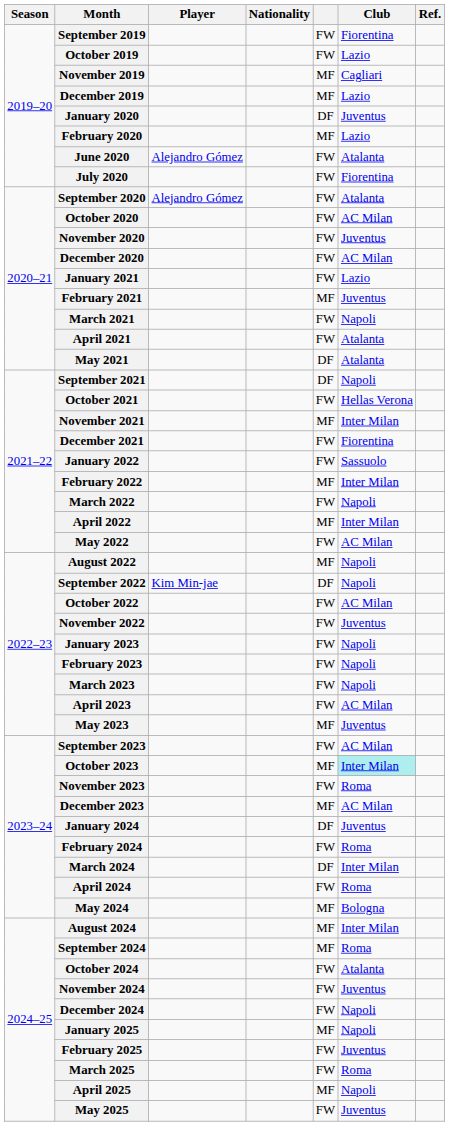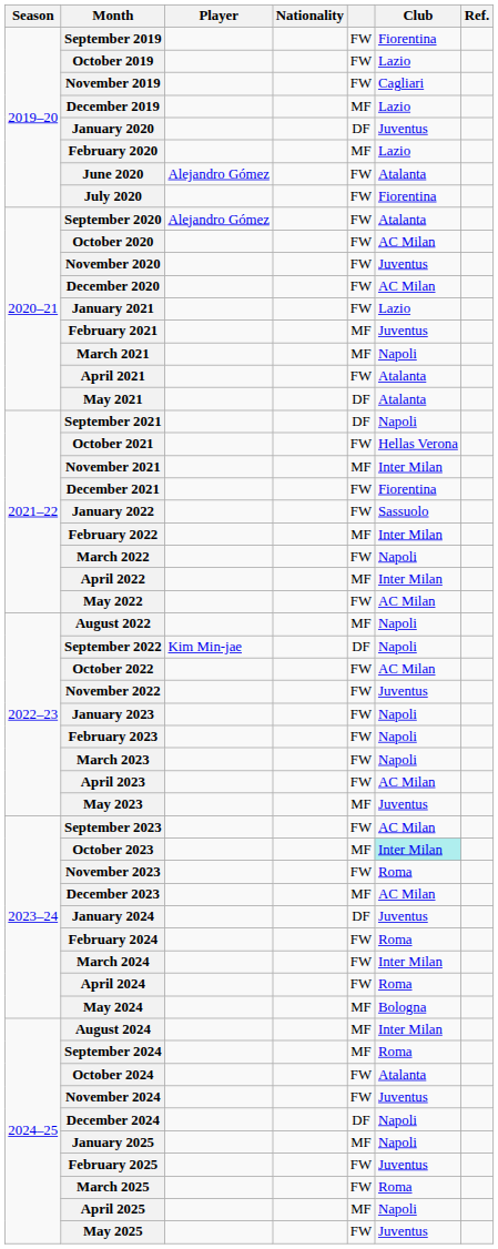 <table class="wikitable sortable plainrowheaders">
 <tr>
 <th scope="col">Season</th>
 <th scope="col">Month</th>
 <th>Player</th>
 <th scope="col">Nationality</th>
 <th scope="col"></th>
 <th scope="col">Club</th>
 <th>Ref.</th>
 </tr>
 <tr>
 <td rowspan="8"><a href='#'>2019–20</a></td>
 <th scope=row data-sort-value="2019.1">September 2019</th>
 <td></td>
 <td></td>
 <td align=center>FW</td>
 <td><a href='#'>Fiorentina</a></td>
 <td></td>
 </tr>
 <tr>
 <th scope=row data-sort-value="2019.2">October 2019</th>
 <td></td>
 <td></td>
 <td align=center>FW</td>
 <td><a href='#'>Lazio</a></td>
 <td></td>
 </tr>
 <tr>
 <th scope=row data-sort-value="2019.3">November 2019</th>
 <td></td>
 <td></td>
-<td align=center>MF</td>
+<td align=center>FW</td>
 <td><a href='#'>Cagliari</a></td>
 <td></td>
 </tr>
 <tr>
 <th scope=row data-sort-value="2019.4">December 2019</th>
 <td></td>
 <td></td>
 <td align=center>MF</td>
 <td><a href='#'>Lazio</a></td>
 <td></td>
 </tr>
 <tr>
 <th scope=row data-sort-value="2020.1">January 2020</th>
 <td></td>
 <td></td>
 <td align=center>DF</td>
 <td><a href='#'>Juventus</a></td>
 <td></td>
 </tr>
 <tr>
 <th scope=row data-sort-value="2020.2">February 2020</th>
 <td></td>
 <td></td>
 <td align=center>MF</td>
 <td><a href='#'>Lazio</a></td>
 <td></td>
 </tr>
 <tr>
 <th scope=row data-sort-value="2020.3">June 2020</th>
 <td><a href='#'>Alejandro Gómez</a></td>
 <td></td>
 <td align=center>FW</td>
 <td><a href='#'>Atalanta</a></td>
 <td></td>
 </tr>
 <tr>
 <th scope=row data-sort-value="2020.4">July 2020</th>
 <td></td>
 <td></td>
 <td align=center>FW</td>
 <td><a href='#'>Fiorentina</a></td>
 <td></td>
 </tr>
 <tr>
 <td rowspan="9"><a href='#'>2020–21</a></td>
 <th scope=row data-sort-value="2020.5">September 2020</th>
 <td><a href='#'>Alejandro Gómez</a></td>
 <td></td>
 <td align=center>FW</td>
 <td><a href='#'>Atalanta</a></td>
 <td></td>
 </tr>
 <tr>
 <th scope=row data-sort-value="2020.6">October 2020</th>
 <td></td>
 <td></td>
 <td align=center>FW</td>
 <td><a href='#'>AC Milan</a></td>
 <td></td>
 </tr>
 <tr>
 <th scope=row data-sort-value="2020.7">November 2020</th>
 <td></td>
 <td></td>
 <td align=center>FW</td>
 <td><a href='#'>Juventus</a></td>
 <td></td>
 </tr>
 <tr>
 <th scope=row data-sort-value="2020.8">December 2020</th>
 <td></td>
 <td></td>
 <td align=center>FW</td>
 <td><a href='#'>AC Milan</a></td>
 <td></td>
 </tr>
 <tr>
 <th scope=row data-sort-value="2021.1">January 2021</th>
 <td></td>
 <td></td>
 <td align=center>FW</td>
 <td><a href='#'>Lazio</a></td>
 <td></td>
 </tr>
 <tr>
 <th scope=row data-sort-value="2021.2">February 2021</th>
 <td></td>
 <td></td>
 <td align=center>MF</td>
 <td><a href='#'>Juventus</a></td>
 <td></td>
 </tr>
 <tr>
 <th scope=row data-sort-value="2021.3">March 2021</th>
 <td></td>
 <td></td>
-<td align=center>FW</td>
+<td align=center>MF</td>
 <td><a href='#'>Napoli</a></td>
 <td></td>
 </tr>
 <tr>
 <th scope=row data-sort-value="2021.4">April 2021</th>
 <td></td>
 <td></td>
 <td align=center>FW</td>
 <td><a href='#'>Atalanta</a></td>
 <td></td>
 </tr>
 <tr>
 <th scope=row data-sort-value="2021.5">May 2021</th>
 <td></td>
 <td></td>
 <td align=center>DF</td>
 <td><a href='#'>Atalanta</a></td>
 <td></td>
 </tr>
 <tr>
 <td rowspan="9"><a href='#'>2021–22</a></td>
 <th scope=row data-sort-value="2021.6">September 2021</th>
 <td></td>
 <td></td>
 <td align=center>DF</td>
 <td><a href='#'>Napoli</a></td>
 <td></td>
 </tr>
 <tr>
 <th scope=row data-sort-value="2021.7">October 2021</th>
 <td></td>
 <td></td>
 <td align=center>FW</td>
 <td><a href='#'>Hellas Verona</a></td>
 <td></td>
 </tr>
 <tr>
 <th scope=row data-sort-value="2021.8">November 2021</th>
 <td></td>
 <td></td>
 <td align=center>MF</td>
 <td><a href='#'>Inter Milan</a></td>
 <td></td>
 </tr>
 <tr>
 <th scope=row data-sort-value="2021.9">December 2021</th>
 <td></td>
 <td></td>
 <td align=center>FW</td>
 <td><a href='#'>Fiorentina</a></td>
 <td></td>
 </tr>
 <tr>
 <th scope=row data-sort-value="2022.1">January 2022</th>
 <td></td>
 <td></td>
 <td align=center>FW</td>
 <td><a href='#'>Sassuolo</a></td>
 <td></td>
 </tr>
 <tr>
 <th scope=row data-sort-value="2022.2">February 2022</th>
 <td></td>
 <td></td>
 <td align=center>MF</td>
 <td><a href='#'>Inter Milan</a></td>
 <td></td>
 </tr>
 <tr>
 <th scope=row data-sort-value="2022.3">March 2022</th>
 <td></td>
 <td></td>
 <td align=center>FW</td>
 <td><a href='#'>Napoli</a></td>
 <td></td>
 </tr>
 <tr>
 <th scope=row data-sort-value="2022.4">April 2022</th>
 <td></td>
 <td></td>
 <td align=center>MF</td>
 <td><a href='#'>Inter Milan</a></td>
 <td></td>
 </tr>
 <tr>
 <th scope=row data-sort-value="2022.5">May 2022</th>
 <td></td>
 <td></td>
 <td align=center>FW</td>
 <td><a href='#'>AC Milan</a></td>
 <td></td>
 </tr>
 <tr>
 <td rowspan="9"><a href='#'>2022–23</a></td>
 <th scope=row data-sort-value="2022.6">August 2022</th>
 <td></td>
 <td></td>
 <td align=center>MF</td>
 <td><a href='#'>Napoli</a></td>
 <td></td>
 </tr>
 <tr>
 <th scope=row data-sort-value="2022.7">September 2022</th>
 <td><a href='#'>Kim Min-jae</a></td>
 <td></td>
 <td align=center>DF</td>
 <td><a href='#'>Napoli</a></td>
 <td></td>
 </tr>
 <tr>
 <th scope=row data-sort-value="2022.8">October 2022</th>
 <td></td>
 <td></td>
 <td align=center>FW</td>
 <td><a href='#'>AC Milan</a></td>
 <td></td>
 </tr>
 <tr>
 <th scope=row data-sort-value="2022.9">November 2022</th>
 <td></td>
 <td></td>
 <td align=center>FW</td>
 <td><a href='#'>Juventus</a></td>
 <td></td>
 </tr>
 <tr>
 <th scope=row data-sort-value="2023.1">January 2023</th>
 <td></td>
 <td></td>
 <td align=center>FW</td>
 <td><a href='#'>Napoli</a></td>
 <td></td>
 </tr>
 <tr>
 <th scope=row data-sort-value="2023.2">February 2023</th>
 <td></td>
 <td></td>
 <td align=center>FW</td>
 <td><a href='#'>Napoli</a></td>
 <td></td>
 </tr>
 <tr>
 <th scope=row data-sort-value="2023.3">March 2023</th>
 <td></td>
 <td></td>
 <td align=center>FW</td>
 <td><a href='#'>Napoli</a></td>
 <td></td>
 </tr>
 <tr>
 <th scope=row data-sort-value="2023.4">April 2023</th>
 <td></td>
 <td></td>
 <td align=center>FW</td>
 <td><a href='#'>AC Milan</a></td>
 <td></td>
 </tr>
 <tr>
 <th scope=row data-sort-value="2023.5">May 2023</th>
 <td></td>
 <td></td>
 <td align=center>MF</td>
 <td><a href='#'>Juventus</a></td>
 <td></td>
 </tr>
 <tr>
 <td rowspan="9"><a href='#'>2023–24</a></td>
 <th scope=row data-sort-value="2023.6">September 2023</th>
 <td></td>
 <td></td>
 <td align=center>FW</td>
 <td><a href='#'>AC Milan</a></td>
 <td></td>
 </tr>
 <tr>
 <th scope=row data-sort-value="2023.7">October 2023</th>
 <td></td>
 <td></td>
 <td align=center>MF</td>
 <td style="background: paleturquoise;"><a href='#'>Inter Milan</a></td>
 <td></td>
 </tr>
 <tr>
 <th scope=row data-sort-value="2023.8">November 2023</th>
 <td></td>
 <td></td>
 <td align=center>FW</td>
 <td><a href='#'>Roma</a></td>
 <td></td>
 </tr>
 <tr>
 <th scope=row data-sort-value="2023.9">December 2023</th>
 <td></td>
 <td></td>
 <td align=center>MF</td>
 <td><a href='#'>AC Milan</a></td>
 <td></td>
 </tr>
 <tr>
 <th scope=row data-sort-value="2024.1">January 2024</th>
 <td></td>
 <td></td>
 <td align=center>DF</td>
 <td><a href='#'>Juventus</a></td>
 <td></td>
 </tr>
 <tr>
 <th scope=row data-sort-value="2024.2">February 2024</th>
 <td></td>
 <td></td>
 <td align=center>FW</td>
 <td><a href='#'>Roma</a></td>
 <td></td>
 </tr>
 <tr>
 <th scope=row data-sort-value="2024.3">March 2024</th>
 <td></td>
 <td></td>
-<td align=center>DF</td>
+<td align=center>FW</td>
 <td><a href='#'>Inter Milan</a></td>
 <td></td>
 </tr>
 <tr>
 <th scope=row data-sort-value="2024.4">April 2024</th>
 <td></td>
 <td></td>
 <td align=center>FW</td>
 <td><a href='#'>Roma</a></td>
 <td></td>
 </tr>
 <tr>
 <th scope=row data-sort-value="2024.5">May 2024</th>
 <td></td>
 <td></td>
 <td align=center>MF</td>
 <td><a href='#'>Bologna</a></td>
 <td></td>
 </tr>
 <tr>
 <td rowspan="10"><a href='#'>2024–25</a></td>
 <th scope=row data-sort-value="2024.6">August 2024</th>
 <td></td>
 <td></td>
 <td align=center>MF</td>
 <td><a href='#'>Inter Milan</a></td>
 <td></td>
 </tr>
 <tr>
 <th scope=row data-sort-value="2024.7">September 2024</th>
 <td></td>
 <td></td>
 <td align=center>MF</td>
 <td><a href='#'>Roma</a></td>
 <td></td>
 </tr>
 <tr>
 <th scope=row data-sort-value="2024.8">October 2024</th>
 <td></td>
 <td></td>
 <td align=center>FW</td>
 <td><a href='#'>Atalanta</a></td>
 <td></td>
 </tr>
 <tr>
 <th scope=row data-sort-value="2024.9">November 2024</th>
 <td></td>
 <td></td>
 <td align=center>FW</td>
 <td><a href='#'>Juventus</a></td>
 <td></td>
 </tr>
 <tr>
 <th scope=row data-sort-value="2024.10">December 2024</th>
 <td></td>
 <td></td>
-<td align=center>FW</td>
+<td align=center>DF</td>
 <td><a href='#'>Napoli</a></td>
 <td></td>
 </tr>
 <tr>
 <th scope=row data-sort-value="2025.1">January 2025</th>
 <td></td>
 <td></td>
 <td align=center>MF</td>
 <td><a href='#'>Napoli</a></td>
 <td></td>
 </tr>
 <tr>
 <th scope=row data-sort-value="2025.2">February 2025</th>
 <td></td>
 <td></td>
 <td align=center>FW</td>
 <td><a href='#'>Juventus</a></td>
 <td></td>
 </tr>
 <tr>
 <th scope=row data-sort-value="2025.3">March 2025</th>
 <td></td>
 <td></td>
 <td align=center>FW</td>
 <td><a href='#'>Roma</a></td>
 <td></td>
 </tr>
 <tr>
 <th scope=row data-sort-value="2025.4">April 2025</th>
 <td></td>
 <td></td>
 <td align=center>MF</td>
 <td><a href='#'>Napoli</a></td>
 <td></td>
 </tr>
 <tr>
 <th scope=row data-sort-value="2025.5">May 2025</th>
 <td></td>
 <td></td>
 <td align=center>FW</td>
 <td><a href='#'>Juventus</a></td>
 <td></td>
 </tr>
 </table>
